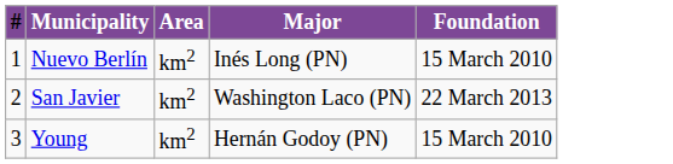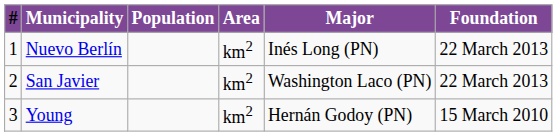 <table class="wikitable sortable defaultleft col1center col3right col4right">
 <tr>
 <th style="background-color:#7d4796" scope=col>#</th>
 <th style="color:white;background-color:#7d4796;text-align:center">Municipality</th>
+<th style="color:white;background-color:#7d4796;text-align:center">Population</th>
 <th style="color:white;background-color:#7d4796;text-align:center">Area</th>
 <th style="color:white;background-color:#7d4796;text-align:center">Major</th>
 <th style="color:white;background-color:#7d4796;text-align:center">Foundation</th>
 </tr>
 <tr>
 <td>1</td>
 <td><a href='#'>Nuevo Berlín</a></td>
+<td></td>
 <td> km<sup>2</sup></td>
 <td>Inés Long (PN)</td>
-<td>15 March 2010</td>
+<td>22 March 2013</td>
 </tr>
 <tr>
 <td>2</td>
 <td><a href='#'>San Javier</a></td>
+<td></td>
 <td> km<sup>2</sup></td>
 <td>Washington Laco (PN)</td>
 <td>22 March 2013</td>
 </tr>
 <tr>
 <td>3</td>
 <td><a href='#'>Young</a></td>
+<td></td>
 <td> km<sup>2</sup></td>
 <td>Hernán Godoy (PN)</td>
 <td>15 March 2010</td>
 </tr>
 </table>
